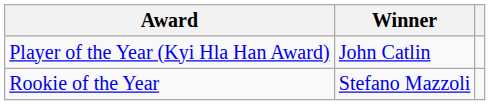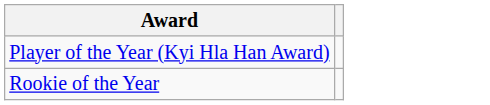 <table class="wikitable">
 <tr>
 <th>Award</th>
-<th>Winner</th>
 <th></th>
 </tr>
 <tr>
 <td><a href='#'>Player of the Year (Kyi Hla Han Award)</a></td>
-<td> <a href='#'>John Catlin</a></td>
 <td></td>
 </tr>
 <tr>
 <td><a href='#'>Rookie of the Year</a></td>
-<td> <a href='#'>Stefano Mazzoli</a></td>
 <td></td>
 </tr>
 </table>
